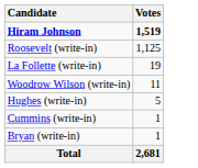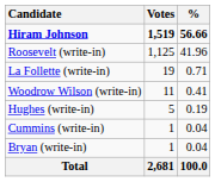 <table class="wikitable sortable" style="text-align:right;">
 <tr>
 <th style="text-align:left;">Candidate</th>
 <th>Votes</th>
+<th>%</th>
 </tr>
 <tr>
 <td style="text-align:left;" data-sort-name="Johnson, Hiram"><strong><a href='#'>Hiram Johnson</a></strong></td>
 <td><strong>1,519</strong></td>
+<td><strong>56.66</strong></td>
 </tr>
 <tr>
 <td style="text-align:left;" data-sort-name="Roosevelt"><a href='#'>Roosevelt</a> (write-in)</td>
 <td>1,125</td>
+<td>41.96</td>
 </tr>
 <tr>
 <td style="text-align:left;" data-sort-name="La Follette, Robert M."><a href='#'>La Follette</a> (write-in)</td>
 <td>19</td>
+<td>0.71</td>
 </tr>
 <tr>
 <td style="text-align:left;" data-sort-name="Wilson, Woodrow"><a href='#'>Woodrow Wilson</a> (write-in)</td>
 <td>11</td>
+<td>0.41</td>
 </tr>
 <tr>
 <td style="text-align:left;" data-sort-name="Hughes"><a href='#'>Hughes</a> (write-in)</td>
 <td>5</td>
+<td>0.19</td>
 </tr>
 <tr>
 <td style="text-align:left;" data-sort-name="Cummins"><a href='#'>Cummins</a> (write-in)</td>
 <td>1</td>
+<td>0.04</td>
 </tr>
 <tr>
 <td style="text-align:left;" data-sort-name="Bryan"><a href='#'>Bryan</a> (write-in)</td>
 <td>1</td>
+<td>0.04</td>
 </tr>
 <tr>
 <th>Total</th>
 <th>2,681</th>
+<th>100.0</th>
 </tr>
 </table>
